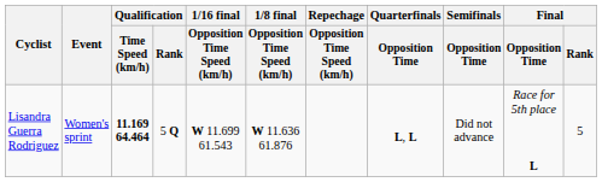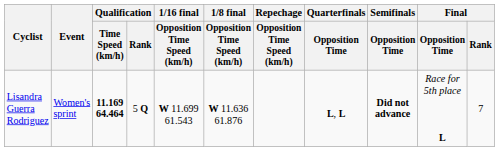 <table class="wikitable" style="font-size:90%">
 <tr>
 <th rowspan="2">Cyclist</th>
 <th rowspan="2">Event</th>
 <th colspan=2>Qualification</th>
 <th>1/16 final</th>
 <th>1/8 final</th>
 <th>Repechage</th>
 <th>Quarterfinals</th>
 <th>Semifinals</th>
 <th colspan=2>Final</th>
 </tr>
 <tr style="font-size:95%">
 <th>Time<br>Speed (km/h)</th>
 <th>Rank</th>
 <th>Opposition<br>Time<br>Speed (km/h)</th>
 <th>Opposition<br>Time<br>Speed (km/h)</th>
 <th>Opposition<br>Time<br>Speed (km/h)</th>
 <th>Opposition<br>Time</th>
 <th>Opposition<br>Time</th>
 <th>Opposition<br>Time</th>
 <th>Rank</th>
 </tr>
 <tr align=center>
 <td align=left><a href='#'>Lisandra Guerra Rodriguez</a></td>
 <td align=left><a href='#'>Women's sprint</a></td>
 <td><strong>11.169<br>64.464</strong></td>
 <td>5 <strong>Q</strong></td>
 <td><br><strong>W</strong> 11.699<br>61.543</td>
 <td><br><strong>W</strong> 11.636<br>61.876</td>
 <td></td>
 <td><br><strong>L</strong>, <strong>L</strong></td>
-<td>Did not advance</td>
+<td><strong>Did not advance</strong></td>
 <td><em>Race for 5th place</em><br><br><br><br><strong>L</strong></td>
-<td>5</td>
+<td>7</td>
 </tr>
 </table>
